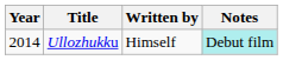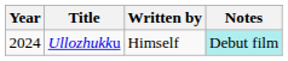 <table class="wikitable sortable">
 <tr>
 <th>Year</th>
 <th>Title</th>
 <th>Written by</th>
 <th>Notes</th>
 </tr>
 <tr>
-<td>2014</td>
+<td>2024</td>
 <td><a href='#'><em>Ullozhukk</em>u</a></td>
 <td>Himself</td>
 <td style="background: paleturquoise;">Debut film</td>
 </tr>
 </table>
